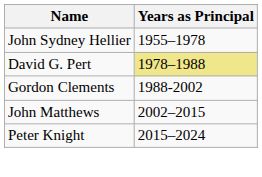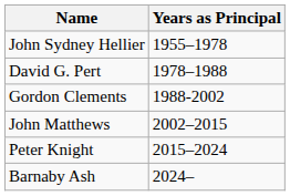 <table class="wikitable">
 <tr>
 <th>Name</th>
 <th>Years as Principal</th>
 </tr>
 <tr>
 <td>John Sydney Hellier</td>
 <td>1955–1978</td>
 </tr>
 <tr>
 <td>David G. Pert</td>
-<td style="background: khaki;">1978–1988</td>
+<td>1978–1988</td>
 </tr>
 <tr>
 <td>Gordon Clements</td>
 <td>1988-2002</td>
 </tr>
 <tr>
 <td>John Matthews</td>
 <td>2002–2015</td>
 </tr>
 <tr>
 <td>Peter Knight</td>
 <td>2015–2024</td>
 </tr>
+<tr>
+<td>Barnaby Ash</td>
+<td>2024–</td>
+</tr>
 </table>
